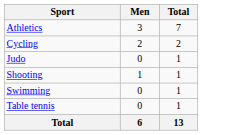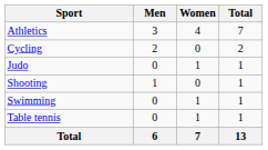 <table class="wikitable sortable" style="text-align:center;">
 <tr>
 <th width=180>Sport</th>
 <th width=55>Men</th>
+<th width=55>Women</th>
 <th width=55>Total</th>
 </tr>
 <tr>
 <td align=left><a href='#'>Athletics</a></td>
 <td>3</td>
+<td>4</td>
 <td>7</td>
 </tr>
 <tr>
 <td align=left><a href='#'>Cycling</a></td>
 <td>2</td>
+<td>0</td>
 <td>2</td>
 </tr>
 <tr>
 <td align=left><a href='#'>Judo</a></td>
 <td>0</td>
 <td>1</td>
+<td>1</td>
 </tr>
 <tr>
 <td align=left><a href='#'>Shooting</a></td>
 <td>1</td>
+<td>0</td>
 <td>1</td>
 </tr>
 <tr>
 <td align=left><a href='#'>Swimming</a></td>
 <td>0</td>
 <td>1</td>
+<td>1</td>
 </tr>
 <tr>
 <td align=left><a href='#'>Table tennis</a></td>
 <td>0</td>
 <td>1</td>
+<td>1</td>
 </tr>
 <tr>
 <th>Total</th>
 <th>6</th>
+<th>7</th>
 <th>13</th>
 </tr>
 </table>
